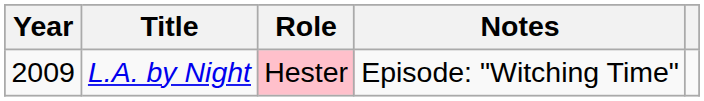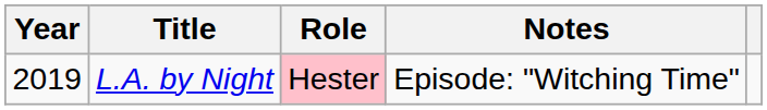 <table class="wikitable sortable">
 <tr>
 <th>Year</th>
 <th>Title</th>
 <th>Role</th>
 <th class="unsortable">Notes</th>
 <th class="unsortable"></th>
 </tr>
 <tr>
-<td>2009</td>
+<td>2019</td>
 <td><em><a href='#'>L.A. by Night</a></em></td>
 <td style="background: pink;">Hester</td>
 <td>Episode: "Witching Time"</td>
 <td></td>
 </tr>
 </table>
